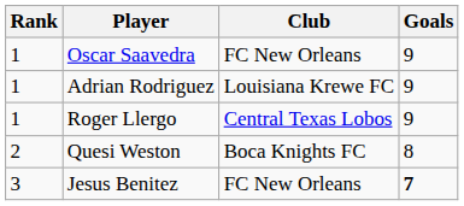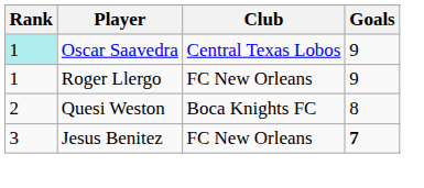 <table class="wikitable">
 <tr>
 <th>Rank</th>
 <th>Player</th>
 <th>Club</th>
 <th>Goals</th>
 </tr>
 <tr>
-<td>1</td>
+<td style="background: paleturquoise;">1</td>
 <td><a href='#'>Oscar Saavedra</a></td>
-<td>FC New Orleans</td>
-<td>9</td>
-</tr>
-<tr>
-<td>1</td>
-<td>Adrian Rodriguez</td>
-<td>Louisiana Krewe FC</td>
+<td><a href='#'>Central Texas Lobos</a></td>
 <td>9</td>
 </tr>
 <tr>
 <td>1</td>
 <td>Roger Llergo</td>
-<td><a href='#'>Central Texas Lobos</a></td>
+<td>FC New Orleans</td>
 <td>9</td>
 </tr>
 <tr>
 <td>2</td>
 <td>Quesi Weston</td>
 <td>Boca Knights FC</td>
 <td>8</td>
 </tr>
 <tr>
 <td>3</td>
 <td>Jesus Benitez</td>
 <td>FC New Orleans</td>
 <td><strong>7</strong></td>
 </tr>
 </table>
